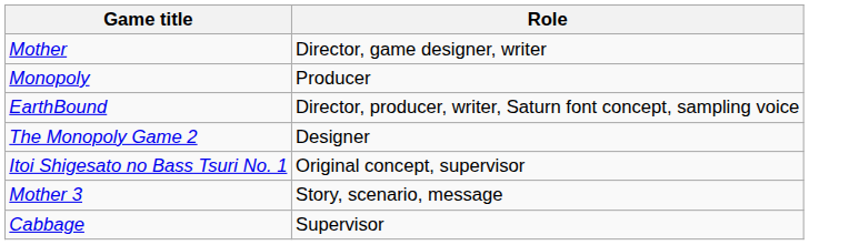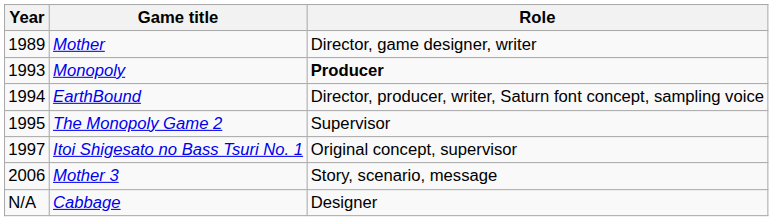 <table class="wikitable sortable">
 <tr>
+<th scope="col">Year</th>
 <th scope="col">Game title</th>
 <th scope="col">Role</th>
 </tr>
 <tr>
+<td>1989</td>
 <td><em><a href='#'>Mother</a></em></td>
 <td>Director, game designer, writer</td>
 </tr>
 <tr>
+<td>1993</td>
 <td><em><a href='#'>Monopoly</a></em></td>
-<td>Producer</td>
+<td><strong>Producer</strong></td>
 </tr>
 <tr>
+<td>1994</td>
 <td><em><a href='#'>EarthBound</a></em></td>
 <td>Director, producer, writer, Saturn font concept, sampling voice</td>
 </tr>
 <tr>
+<td>1995</td>
 <td><em><a href='#'>The Monopoly Game 2</a></em></td>
-<td>Designer</td>
+<td>Supervisor</td>
 </tr>
 <tr>
+<td>1997</td>
 <td><em><a href='#'>Itoi Shigesato no Bass Tsuri No. 1</a></em></td>
 <td>Original concept, supervisor</td>
 </tr>
 <tr>
+<td>2006</td>
 <td><em><a href='#'>Mother 3</a></em></td>
 <td>Story, scenario, message</td>
 </tr>
 <tr>
+<td>N/A</td>
 <td><em><a href='#'>Cabbage</a></em></td>
-<td>Supervisor</td>
+<td>Designer</td>
 </tr>
 </table>
